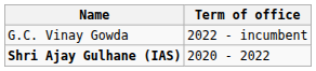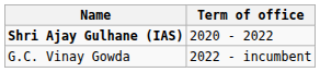 <table class="wikitable">
 <tr>
 <th>Name</th>
 <th>Term of office</th>
 </tr>
 <tr>
+<td><strong>Shri Ajay Gulhane (IAS)</strong></td>
+<td>2020 - 2022</td>
+</tr>
+<tr>
 <td>G.C. Vinay Gowda</td>
 <td>2022 - incumbent</td>
 </tr>
-<tr>
-<td><strong>Shri Ajay Gulhane (IAS)</strong></td>
-<td>2020 - 2022</td>
-</tr>
 </table>
